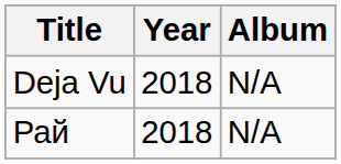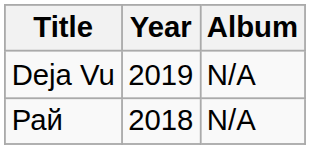 <table class="wikitable">
 <tr>
 <th>Title</th>
 <th>Year</th>
 <th>Album</th>
 </tr>
 <tr>
 <td>Deja Vu</td>
-<td>2018</td>
+<td>2019</td>
 <td>N/A</td>
 </tr>
 <tr>
 <td>Рай</td>
 <td>2018</td>
 <td>N/A</td>
 </tr>
 </table>
